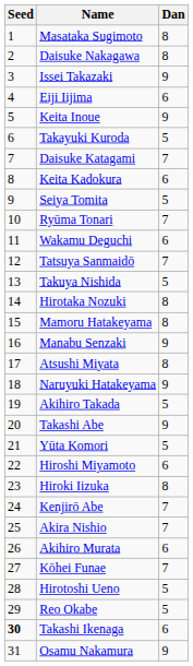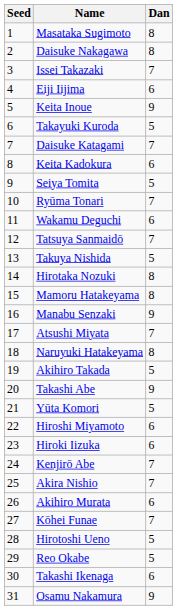 <table class='wikitable'>
 <tr>
 <th>Seed</th>
 <th>Name</th>
 <th>Dan</th>
 </tr>
 <tr>
 <td>1</td>
 <td><a href='#'>Masataka Sugimoto</a></td>
 <td>8</td>
 </tr>
 <tr>
 <td>2</td>
 <td><a href='#'>Daisuke Nakagawa</a></td>
 <td>8</td>
 </tr>
 <tr>
 <td>3</td>
 <td><a href='#'>Issei Takazaki</a></td>
-<td>9</td>
+<td>7</td>
 </tr>
 <tr>
 <td>4</td>
 <td><a href='#'>Eiji Iijima</a></td>
 <td>6</td>
 </tr>
 <tr>
 <td>5</td>
 <td><a href='#'>Keita Inoue</a></td>
 <td>9</td>
 </tr>
 <tr>
 <td>6</td>
 <td><a href='#'>Takayuki Kuroda</a></td>
 <td>5</td>
 </tr>
 <tr>
 <td>7</td>
 <td><a href='#'>Daisuke Katagami</a></td>
 <td>7</td>
 </tr>
 <tr>
 <td>8</td>
 <td><a href='#'>Keita Kadokura</a></td>
 <td>6</td>
 </tr>
 <tr>
 <td>9</td>
 <td><a href='#'>Seiya Tomita</a></td>
 <td>5</td>
 </tr>
 <tr>
 <td>10</td>
 <td><a href='#'>Ryūma Tonari</a></td>
 <td>7</td>
 </tr>
 <tr>
 <td>11</td>
 <td><a href='#'>Wakamu Deguchi</a></td>
 <td>6</td>
 </tr>
 <tr>
 <td>12</td>
 <td><a href='#'>Tatsuya Sanmaidō</a></td>
 <td>7</td>
 </tr>
 <tr>
 <td>13</td>
 <td><a href='#'>Takuya Nishida</a></td>
 <td>5</td>
 </tr>
 <tr>
 <td>14</td>
 <td><a href='#'>Hirotaka Nozuki</a></td>
 <td>8</td>
 </tr>
 <tr>
 <td>15</td>
 <td><a href='#'>Mamoru Hatakeyama</a></td>
 <td>8</td>
 </tr>
 <tr>
 <td>16</td>
 <td><a href='#'>Manabu Senzaki</a></td>
 <td>9</td>
 </tr>
 <tr>
 <td>17</td>
 <td><a href='#'>Atsushi Miyata</a></td>
-<td>8</td>
+<td>7</td>
 </tr>
 <tr>
 <td>18</td>
 <td><a href='#'>Naruyuki Hatakeyama</a></td>
-<td>9</td>
+<td>8</td>
 </tr>
 <tr>
 <td>19</td>
 <td><a href='#'>Akihiro Takada</a></td>
 <td>5</td>
 </tr>
 <tr>
 <td>20</td>
 <td><a href='#'>Takashi Abe</a></td>
 <td>9</td>
 </tr>
 <tr>
 <td>21</td>
 <td><a href='#'>Yūta Komori</a></td>
 <td>5</td>
 </tr>
 <tr>
 <td>22</td>
 <td><a href='#'>Hiroshi Miyamoto</a></td>
 <td>6</td>
 </tr>
 <tr>
 <td>23</td>
 <td><a href='#'>Hiroki Iizuka</a></td>
-<td>8</td>
+<td>6</td>
 </tr>
 <tr>
 <td>24</td>
 <td><a href='#'>Kenjirō Abe</a></td>
 <td>7</td>
 </tr>
 <tr>
 <td>25</td>
 <td><a href='#'>Akira Nishio</a></td>
 <td>7</td>
 </tr>
 <tr>
 <td>26</td>
 <td><a href='#'>Akihiro Murata</a></td>
 <td>6</td>
 </tr>
 <tr>
 <td>27</td>
 <td><a href='#'>Kōhei Funae</a></td>
 <td>7</td>
 </tr>
 <tr>
 <td>28</td>
 <td><a href='#'>Hirotoshi Ueno</a></td>
 <td>5</td>
 </tr>
 <tr>
 <td>29</td>
 <td><a href='#'>Reo Okabe</a></td>
 <td>5</td>
 </tr>
 <tr>
-<td><strong>30</strong></td>
+<td>30</td>
 <td><a href='#'>Takashi Ikenaga</a></td>
 <td>6</td>
 </tr>
 <tr>
 <td>31</td>
 <td><a href='#'>Osamu Nakamura</a></td>
 <td>9</td>
 </tr>
 </table>
